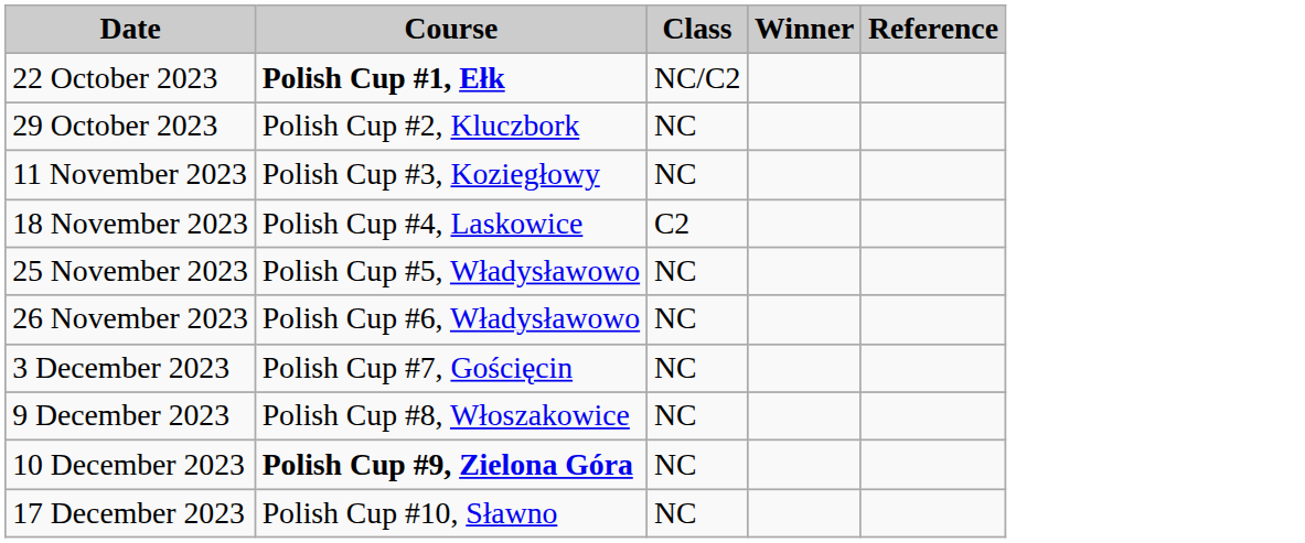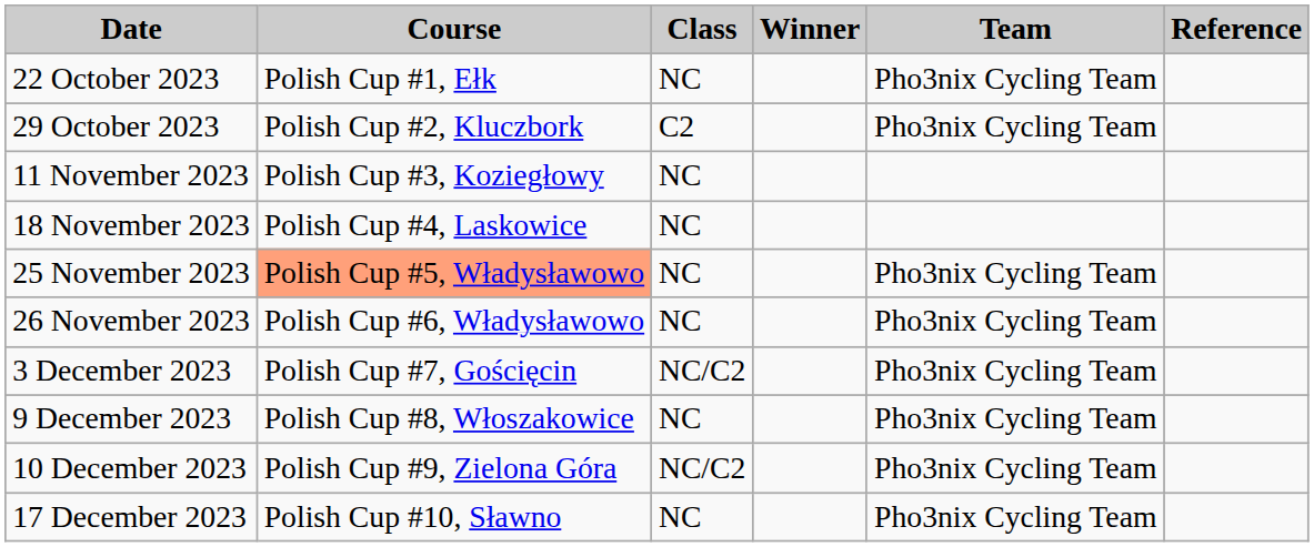 <table class="wikitable sortable alternance ">
 <tr>
 <th scope="col" style="background-color:#CCCCCC;">Date</th>
 <th scope="col" style="background-color:#CCCCCC;">Course</th>
 <th scope="col" style="background-color:#CCCCCC;">Class</th>
 <th scope="col" style="background-color:#CCCCCC;">Winner</th>
+<th scope="col" style="background-color:#CCCCCC;">Team</th>
 <th scope="col" style="background-color:#CCCCCC;">Reference</th>
 </tr>
 <tr>
 <td>22 October 2023</td>
-<td><strong> Polish Cup #1, <a href='#'>Ełk</a></strong></td>
-<td>NC/C2</td>
+<td> Polish Cup #1, <a href='#'>Ełk</a></td>
+<td>NC</td>
 <td></td>
+<td>Pho3nix Cycling Team</td>
 <td></td>
 </tr>
 <tr>
 <td>29 October 2023</td>
 <td> Polish Cup #2, <a href='#'>Kluczbork</a></td>
-<td>NC</td>
+<td>C2</td>
 <td></td>
+<td>Pho3nix Cycling Team</td>
 <td></td>
 </tr>
 <tr>
 <td>11 November 2023</td>
 <td> Polish Cup #3, <a href='#'>Koziegłowy</a></td>
 <td>NC</td>
 <td></td>
 <td></td>
+<td></td>
 </tr>
 <tr>
 <td>18 November 2023</td>
 <td> Polish Cup #4, <a href='#'>Laskowice</a></td>
-<td>C2</td>
+<td>NC</td>
+<td></td>
 <td></td>
 <td></td>
 </tr>
 <tr>
 <td>25 November 2023</td>
-<td> Polish Cup #5, <a href='#'>Władysławowo</a></td>
+<td style="background: lightsalmon;"> Polish Cup #5, <a href='#'>Władysławowo</a></td>
 <td>NC</td>
 <td></td>
+<td>Pho3nix Cycling Team</td>
 <td></td>
 </tr>
 <tr>
 <td>26 November 2023</td>
 <td> Polish Cup #6, <a href='#'>Władysławowo</a></td>
 <td>NC</td>
 <td></td>
+<td>Pho3nix Cycling Team</td>
 <td></td>
 </tr>
 <tr>
 <td>3 December 2023</td>
 <td> Polish Cup #7, <a href='#'>Gościęcin</a></td>
-<td>NC</td>
+<td>NC/C2</td>
 <td></td>
+<td>Pho3nix Cycling Team</td>
 <td></td>
 </tr>
 <tr>
 <td>9 December 2023</td>
 <td> Polish Cup #8, <a href='#'>Włoszakowice</a></td>
 <td>NC</td>
 <td></td>
+<td>Pho3nix Cycling Team</td>
 <td></td>
 </tr>
 <tr>
 <td>10 December 2023</td>
-<td><strong> Polish Cup #9, <a href='#'>Zielona Góra</a></strong></td>
-<td>NC</td>
+<td> Polish Cup #9, <a href='#'>Zielona Góra</a></td>
+<td>NC/C2</td>
 <td></td>
+<td>Pho3nix Cycling Team</td>
 <td></td>
 </tr>
 <tr>
 <td>17 December 2023</td>
 <td> Polish Cup #10, <a href='#'>Sławno</a></td>
 <td>NC</td>
 <td></td>
+<td>Pho3nix Cycling Team</td>
 <td></td>
 </tr>
 </table>
